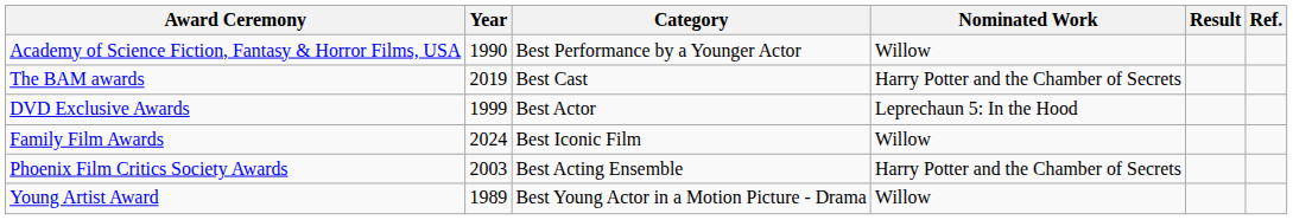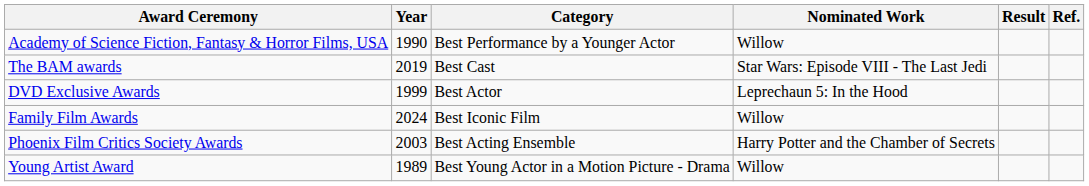 <table class="wikitable">
 <tr>
 <th>Award Ceremony</th>
 <th>Year</th>
 <th>Category</th>
 <th>Nominated Work</th>
 <th>Result</th>
 <th>Ref.</th>
 </tr>
 <tr>
 <td><a href='#'>Academy of Science Fiction, Fantasy & Horror Films, USA</a></td>
 <td>1990</td>
 <td>Best Performance by a Younger Actor</td>
 <td>Willow</td>
 <td></td>
 <td></td>
 </tr>
 <tr>
 <td><a href='#'>The BAM awards</a></td>
 <td>2019</td>
 <td>Best Cast</td>
-<td>Harry Potter and the Chamber of Secrets</td>
+<td>Star Wars: Episode VIII - The Last Jedi</td>
 <td></td>
 <td></td>
 </tr>
 <tr>
 <td><a href='#'>DVD Exclusive Awards</a></td>
 <td>1999</td>
 <td>Best Actor</td>
 <td>Leprechaun 5: In the Hood</td>
 <td></td>
 <td></td>
 </tr>
 <tr>
 <td><a href='#'>Family Film Awards</a></td>
 <td>2024</td>
 <td>Best Iconic Film</td>
 <td>Willow</td>
 <td></td>
 <td></td>
 </tr>
 <tr>
 <td><a href='#'>Phoenix Film Critics Society Awards</a></td>
 <td>2003</td>
 <td>Best Acting Ensemble</td>
 <td>Harry Potter and the Chamber of Secrets</td>
 <td></td>
 <td></td>
 </tr>
 <tr>
 <td><a href='#'>Young Artist Award</a></td>
 <td>1989</td>
 <td>Best Young Actor in a Motion Picture - Drama</td>
 <td>Willow</td>
 <td></td>
 <td></td>
 </tr>
 </table>
